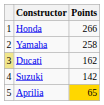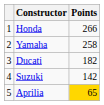 <table class="wikitable" style="font-size: 95%;">
 <tr>
 <th></th>
 <th>Constructor</th>
 <th>Points</th>
 </tr>
 <tr>
 <td align=center>1</td>
 <td> <a href='#'>Honda</a></td>
 <td align=right>266</td>
 </tr>
 <tr>
 <td align=center>2</td>
 <td> <a href='#'>Yamaha</a></td>
 <td align=right>258</td>
 </tr>
 <tr>
-<td align=center style="background: khaki;">3</td>
+<td align=center>3</td>
 <td> <a href='#'>Ducati</a></td>
-<td align=right>162</td>
+<td align=right>182</td>
 </tr>
 <tr>
 <td align=center>4</td>
 <td> <a href='#'>Suzuki</a></td>
 <td align=right>142</td>
 </tr>
 <tr>
 <td align=center>5</td>
 <td> <a href='#'>Aprilia</a></td>
 <td align=right style="background: gold;">65</td>
 </tr>
 </table>
